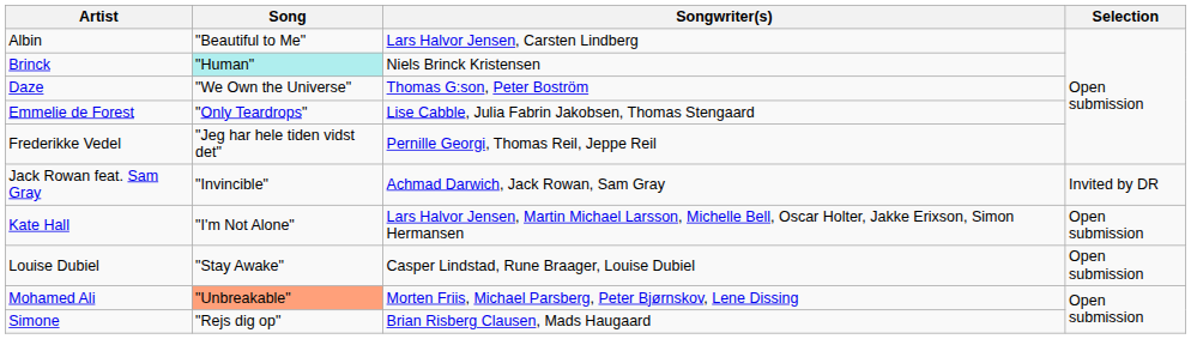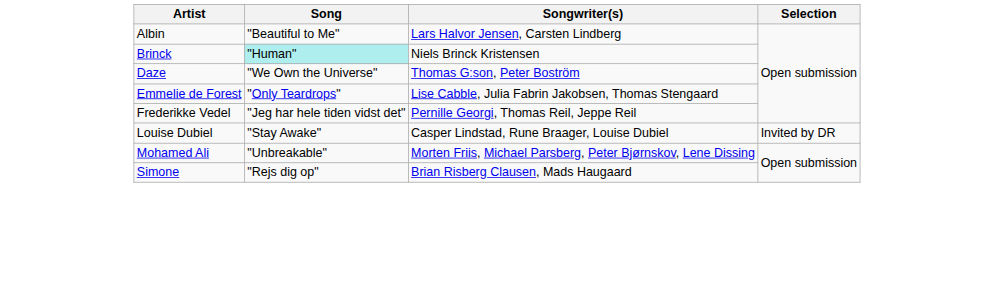 <table class="sortable wikitable" style="margin: 1em auto 1em auto; text-align:left">
 <tr>
 <th>Artist</th>
 <th>Song</th>
 <th>Songwriter(s)</th>
 <th>Selection</th>
 </tr>
 <tr>
 <td>Albin</td>
 <td>"Beautiful to Me"</td>
 <td><a href='#'>Lars Halvor Jensen</a>, Carsten Lindberg</td>
 <td rowspan="5">Open submission</td>
 </tr>
 <tr>
 <td><a href='#'>Brinck</a></td>
 <td style="background: paleturquoise;">"Human"</td>
 <td>Niels Brinck Kristensen</td>
 </tr>
 <tr>
 <td><a href='#'>Daze</a></td>
 <td>"We Own the Universe"</td>
 <td><a href='#'>Thomas G:son</a>, <a href='#'>Peter Boström</a></td>
 </tr>
 <tr>
 <td><a href='#'>Emmelie de Forest</a></td>
 <td>"<a href='#'>Only Teardrops</a>"</td>
 <td><a href='#'>Lise Cabble</a>, Julia Fabrin Jakobsen, Thomas Stengaard</td>
 </tr>
 <tr>
 <td>Frederikke Vedel</td>
 <td>"Jeg har hele tiden vidst det"</td>
 <td><a href='#'>Pernille Georgi</a>, Thomas Reil, Jeppe Reil</td>
 </tr>
 <tr>
-<td>Jack Rowan feat. <a href='#'>Sam Gray</a></td>
-<td>"Invincible"</td>
-<td><a href='#'>Achmad Darwich</a>, Jack Rowan, Sam Gray</td>
+<td>Louise Dubiel</td>
+<td>"Stay Awake"</td>
+<td>Casper Lindstad, Rune Braager, Louise Dubiel</td>
 <td>Invited by DR</td>
 </tr>
 <tr>
-<td><a href='#'>Kate Hall</a></td>
-<td>"I'm Not Alone"</td>
-<td><a href='#'>Lars Halvor Jensen</a>, <a href='#'>Martin Michael Larsson</a>, <a href='#'>Michelle Bell</a>, Oscar Holter, Jakke Erixson, Simon Hermansen</td>
-<td>Open submission</td>
-</tr>
-<tr>
-<td>Louise Dubiel</td>
-<td>"Stay Awake"</td>
-<td>Casper Lindstad, Rune Braager, Louise Dubiel</td>
-<td>Open submission</td>
-</tr>
-<tr>
 <td><a href='#'>Mohamed Ali</a></td>
-<td style="background: lightsalmon;">"Unbreakable"</td>
+<td>"Unbreakable"</td>
 <td><a href='#'>Morten Friis</a>, <a href='#'>Michael Parsberg</a>, <a href='#'>Peter Bjørnskov</a>, <a href='#'>Lene Dissing</a></td>
 <td rowspan="2">Open submission</td>
 </tr>
 <tr>
 <td><a href='#'>Simone</a></td>
 <td>"Rejs dig op"</td>
 <td><a href='#'>Brian Risberg Clausen</a>, Mads Haugaard</td>
 </tr>
 </table>
